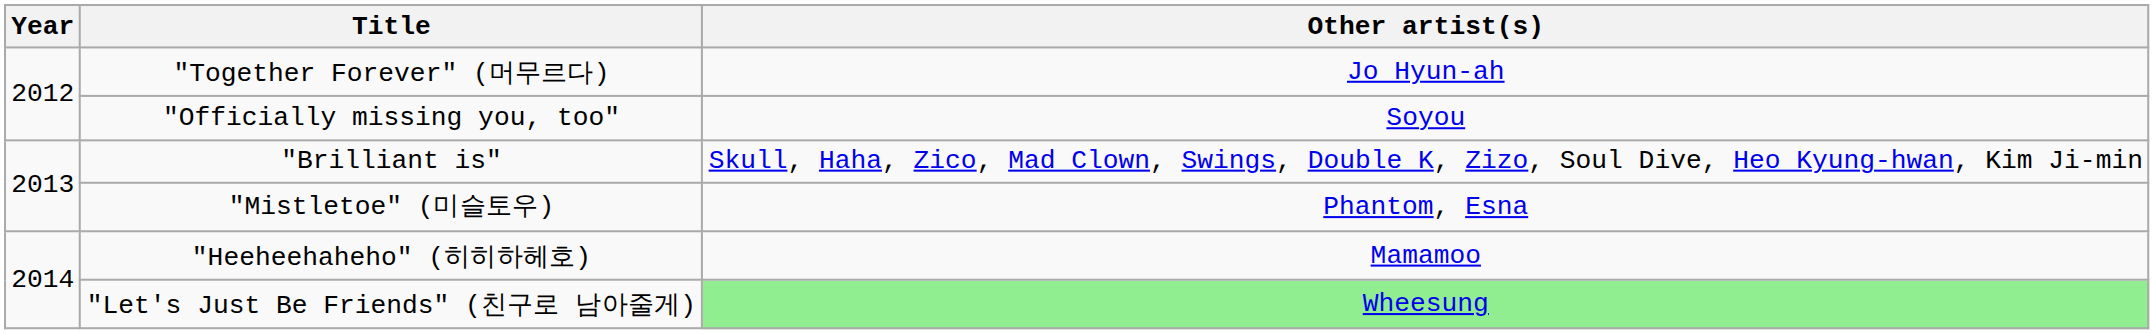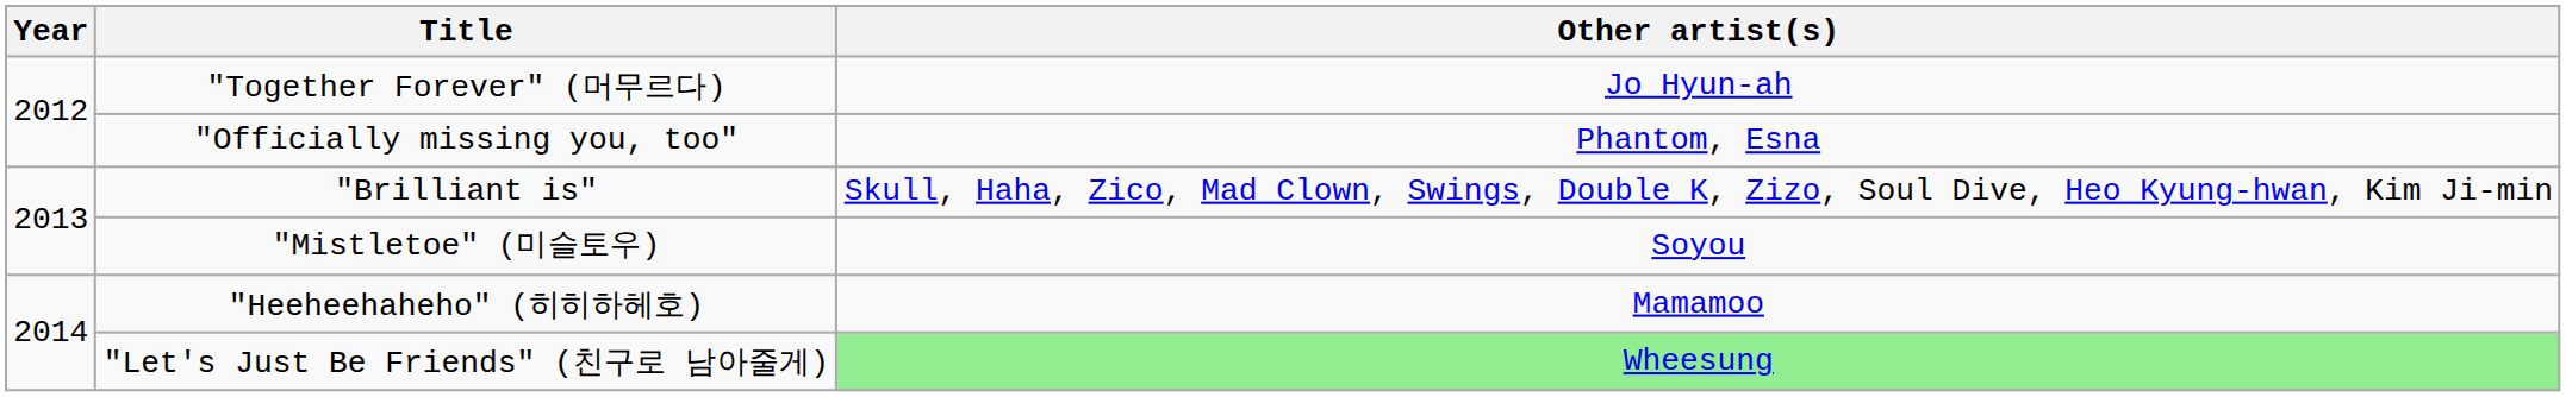 <table class="wikitable" style="text-align: center;">
 <tr>
 <th>Year</th>
 <th>Title</th>
 <th>Other artist(s)</th>
 </tr>
 <tr>
 <td rowspan="2">2012</td>
 <td>"Together Forever" (머무르다)</td>
 <td><a href='#'>Jo Hyun-ah</a></td>
 </tr>
 <tr>
 <td>"Officially missing you, too"</td>
-<td><a href='#'>Soyou</a></td>
+<td><a href='#'>Phantom</a>, <a href='#'>Esna</a></td>
 </tr>
 <tr>
 <td rowspan="2">2013</td>
 <td>"Brilliant is"</td>
 <td><a href='#'>Skull</a>, <a href='#'>Haha</a>, <a href='#'>Zico</a>, <a href='#'>Mad Clown</a>, <a href='#'>Swings</a>, <a href='#'>Double K</a>, <a href='#'>Zizo</a>, Soul Dive, <a href='#'>Heo Kyung-hwan</a>, Kim Ji-min</td>
 </tr>
 <tr>
 <td>"Mistletoe" (미슬토우)</td>
-<td><a href='#'>Phantom</a>, <a href='#'>Esna</a></td>
+<td><a href='#'>Soyou</a></td>
 </tr>
 <tr>
 <td rowspan="2">2014</td>
 <td>"Heeheehaheho" (히히하헤호)</td>
 <td><a href='#'>Mamamoo</a></td>
 </tr>
 <tr>
 <td>"Let's Just Be Friends" (친구로 남아줄게)</td>
 <td style="background: lightgreen;"><a href='#'>Wheesung</a></td>
 </tr>
 </table>
